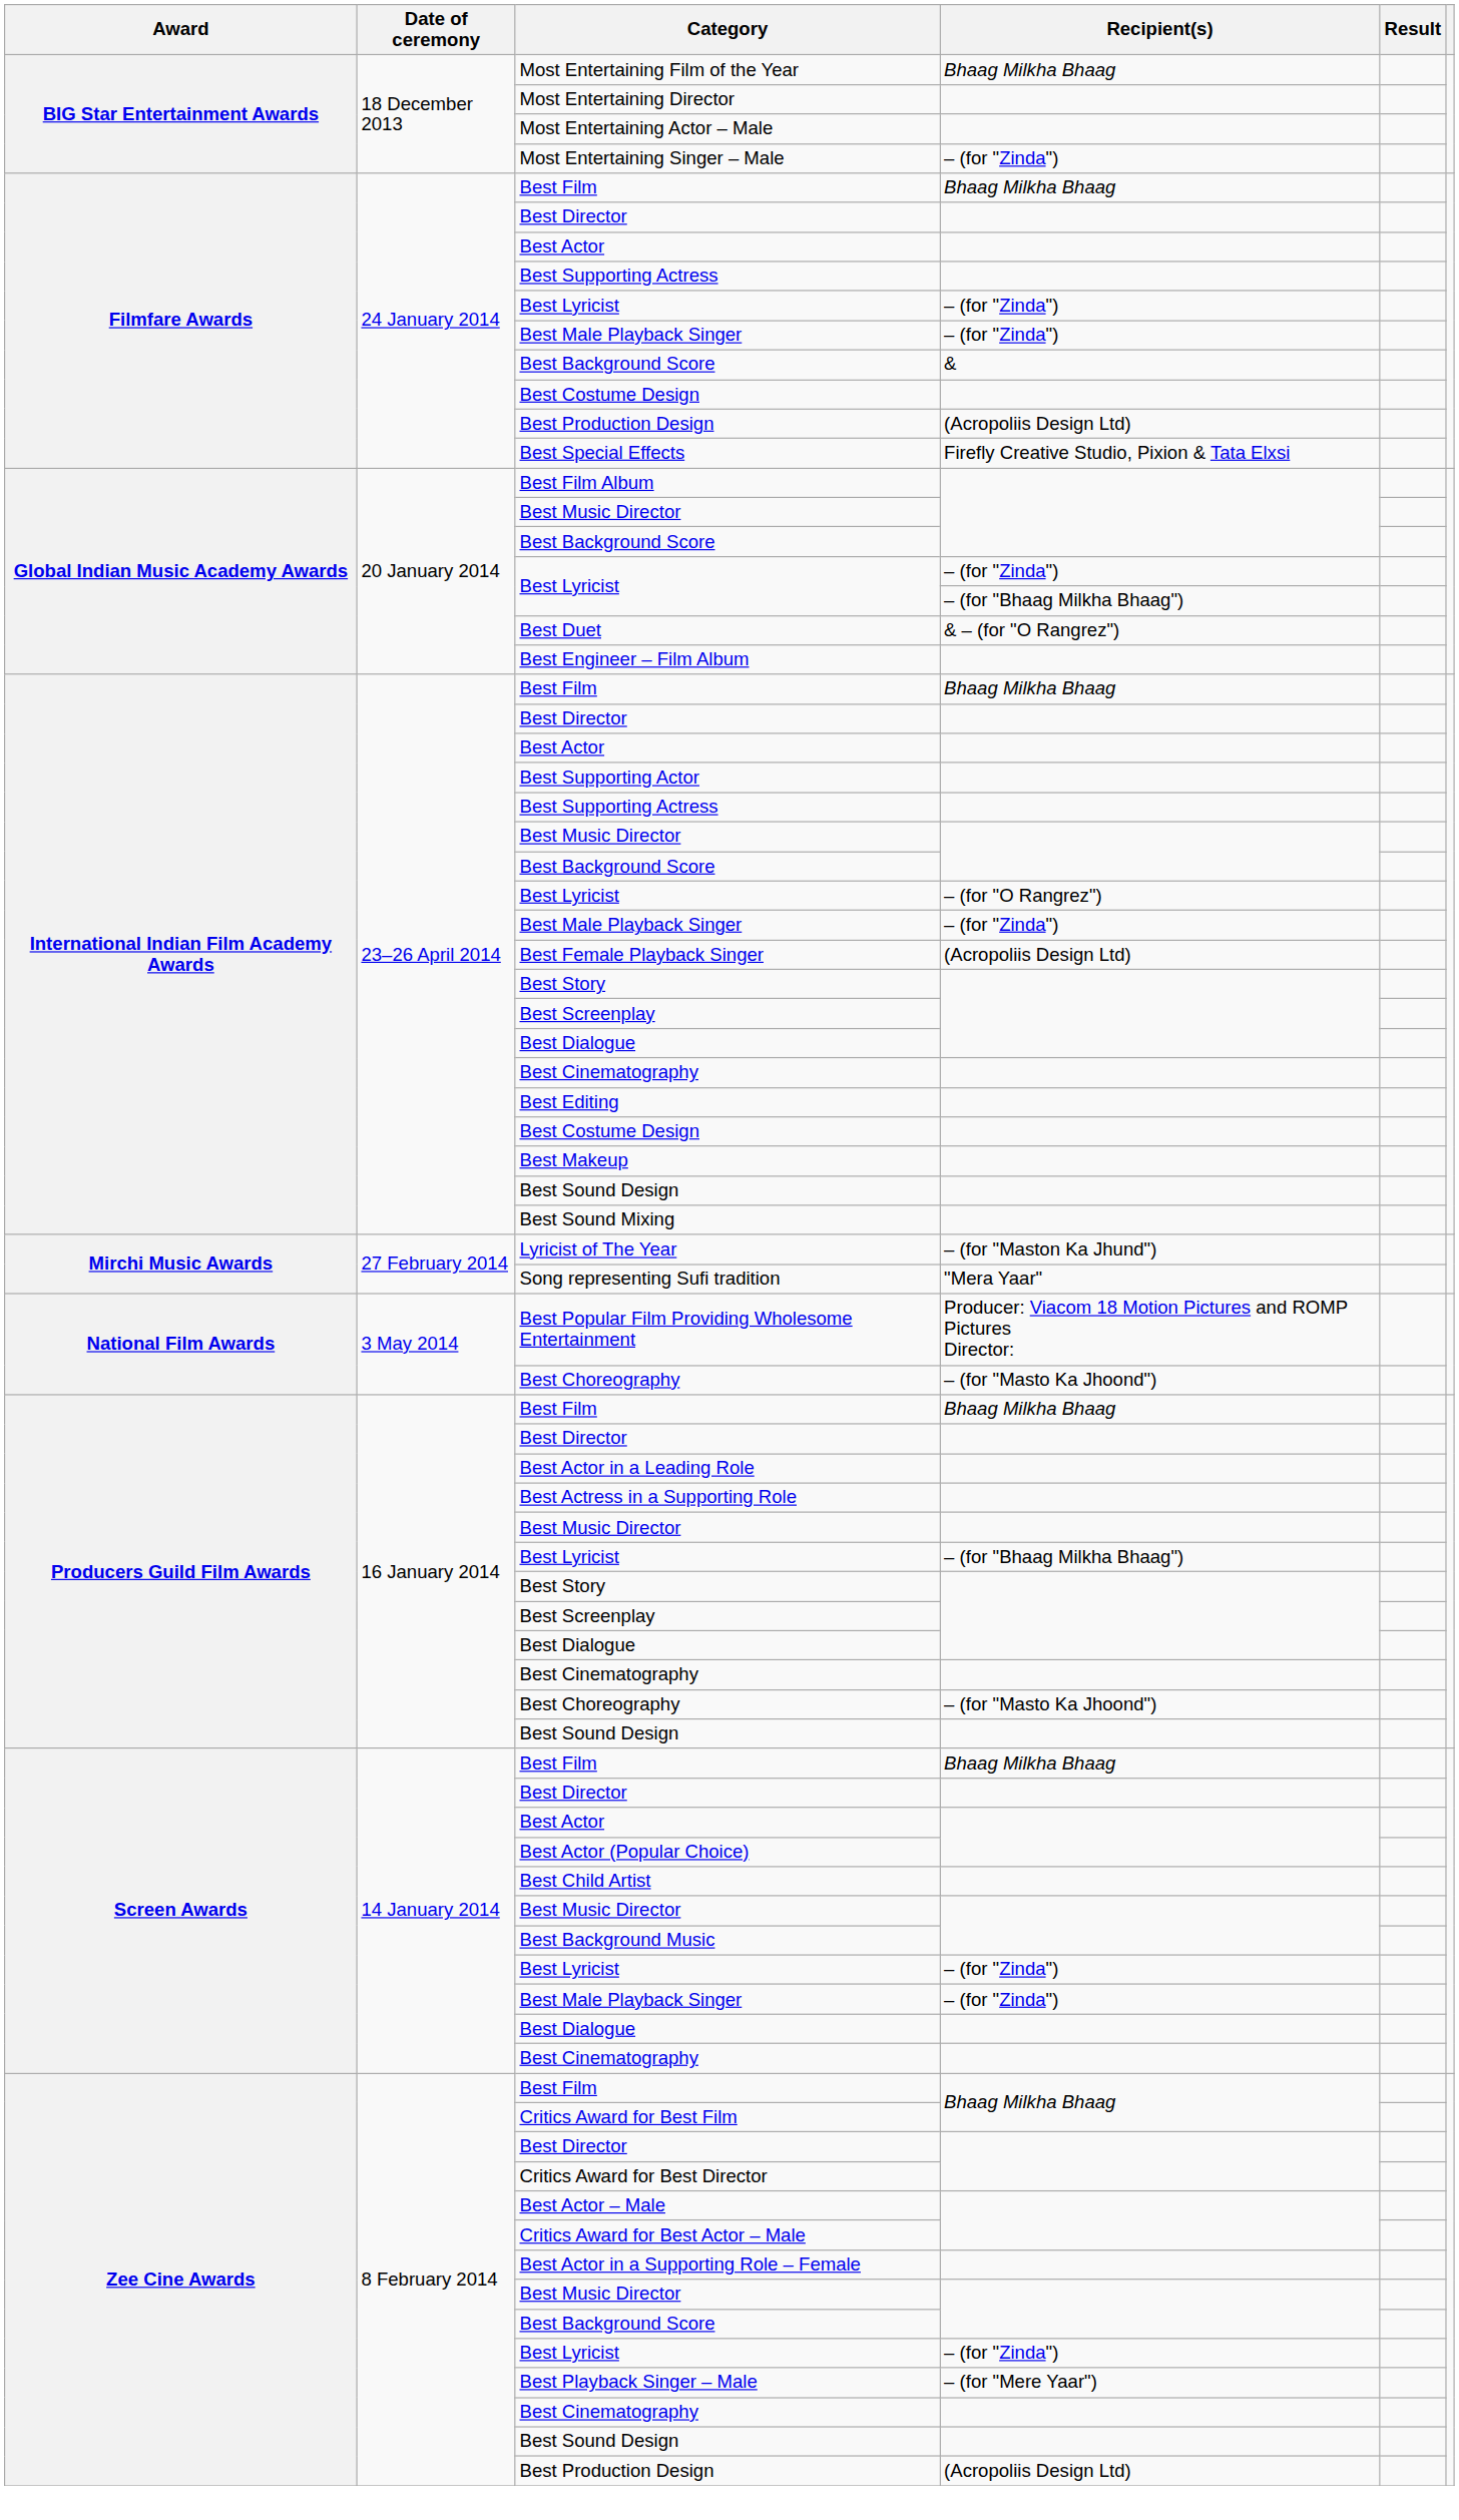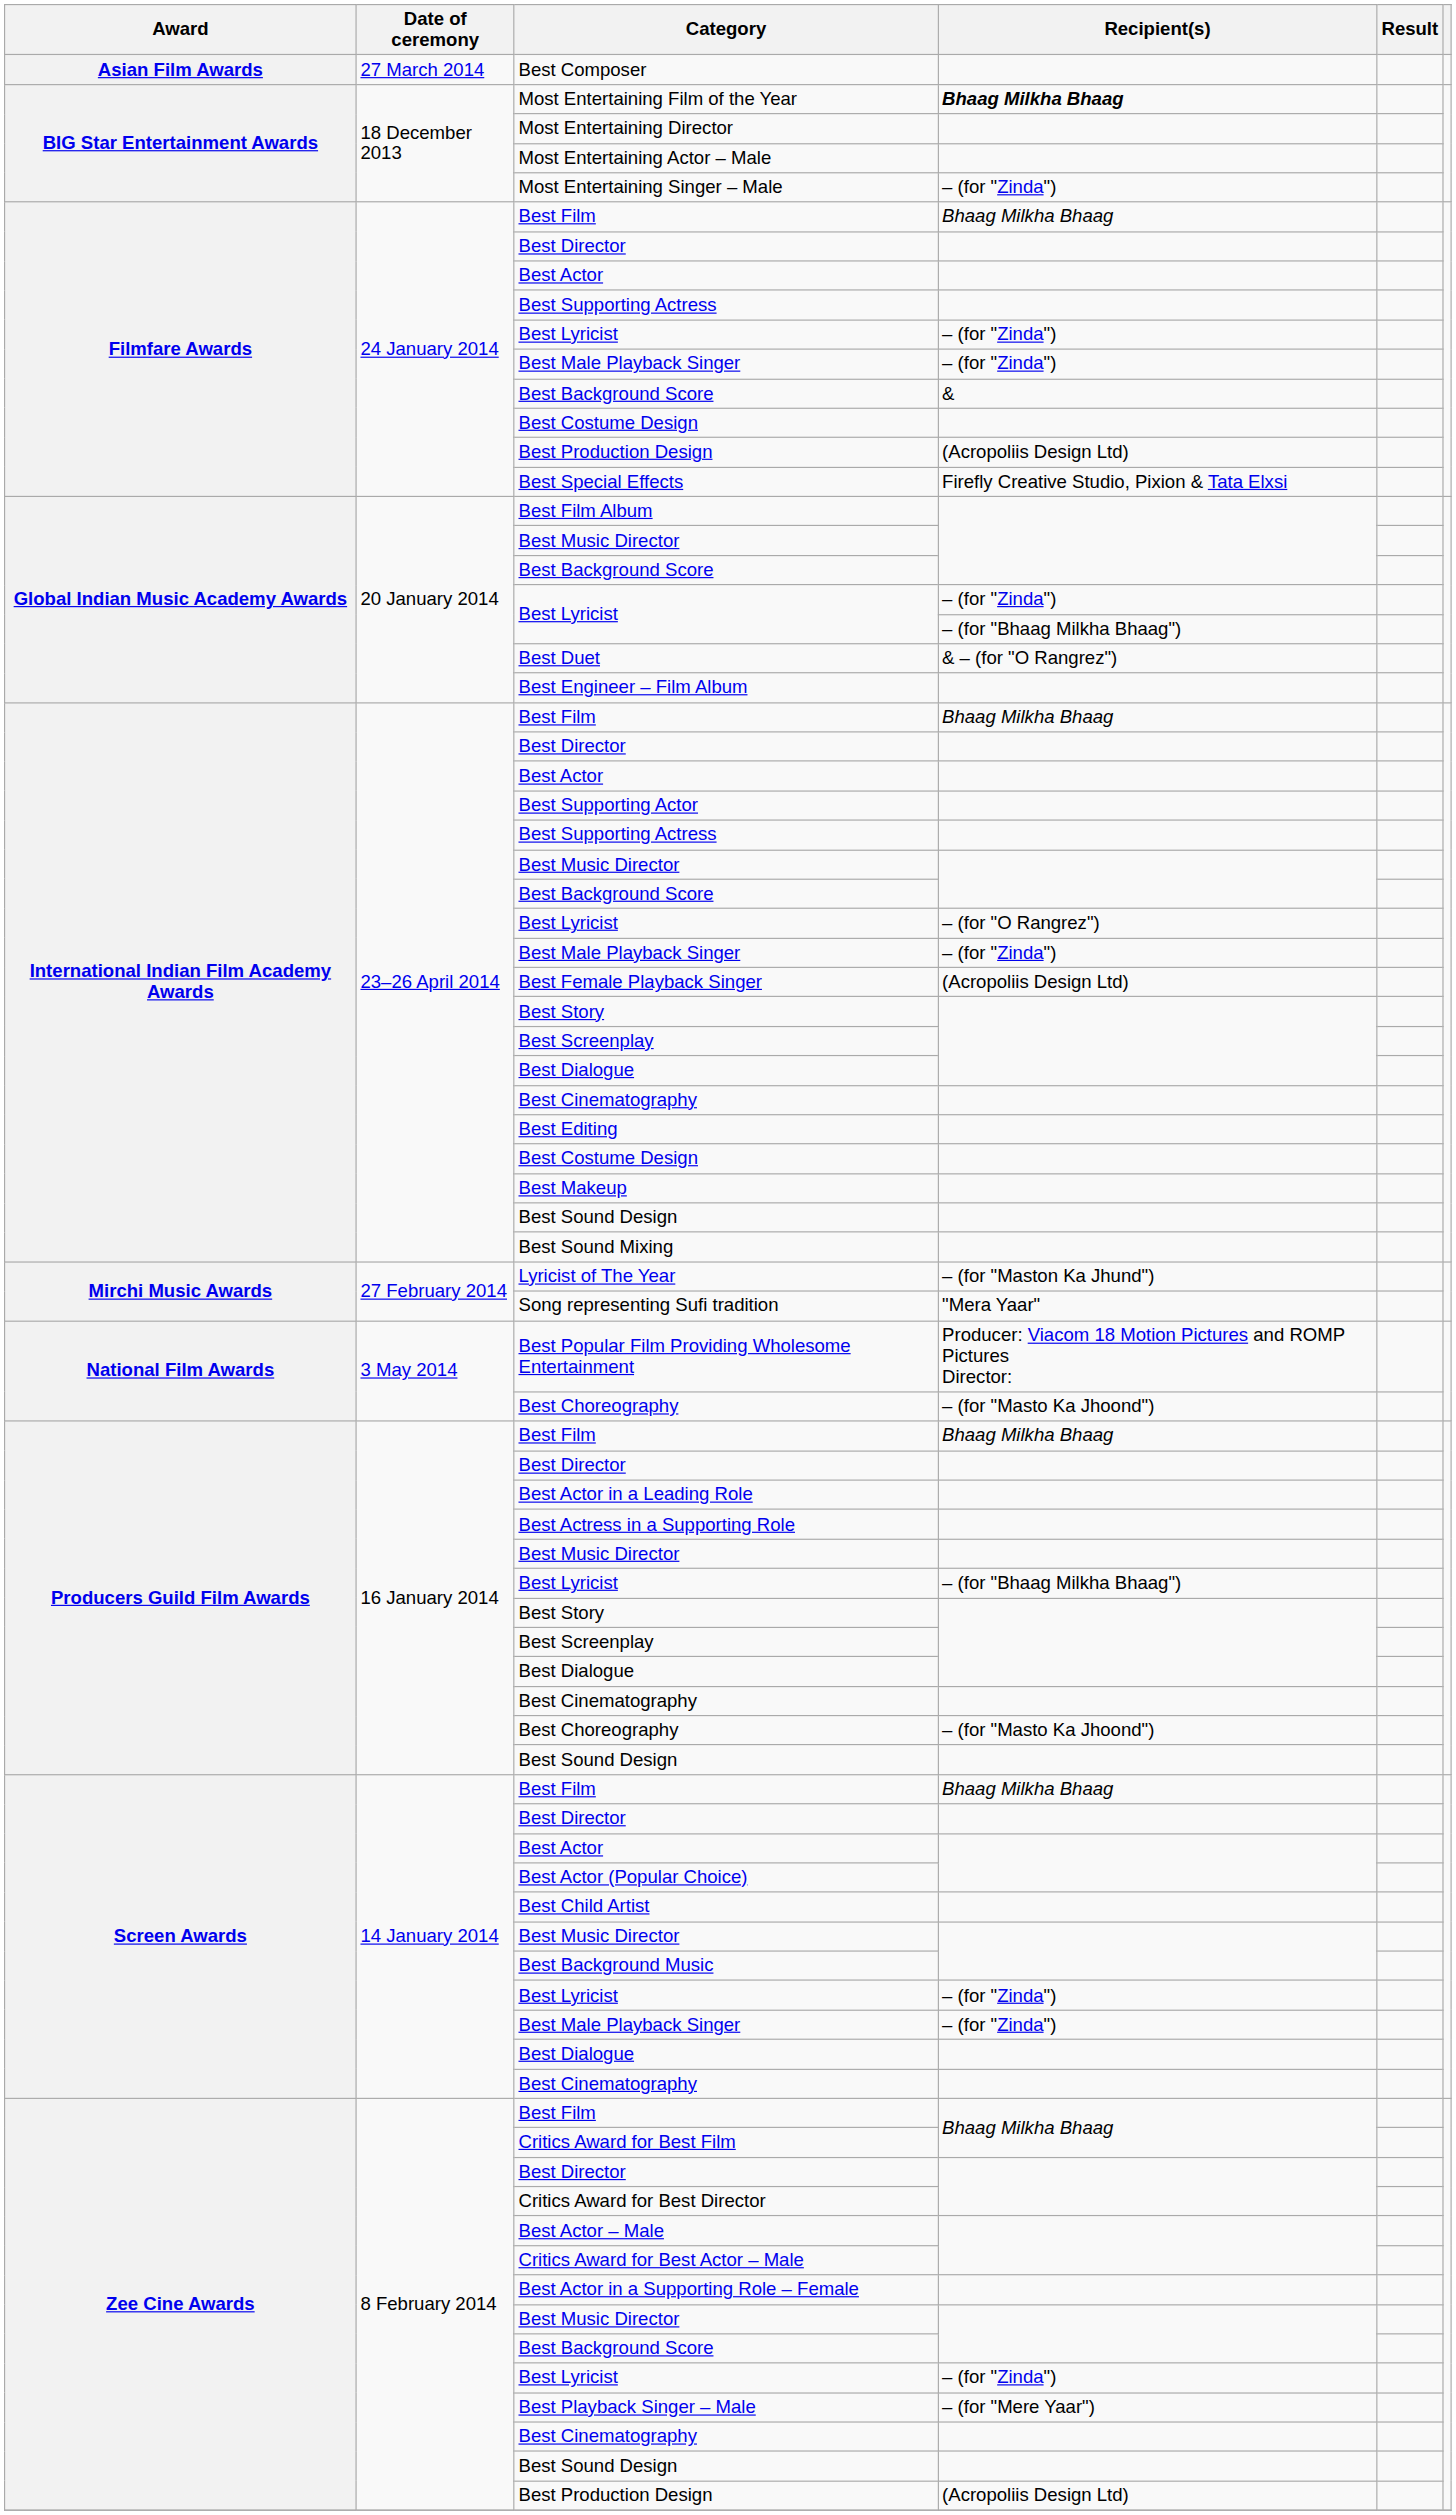 <table class="wikitable plainrowheaders sortable">
 <tr>
 <th scope="col">Award</th>
 <th scope="col">Date of ceremony</th>
 <th scope="col">Category</th>
 <th scope="col">Recipient(s)</th>
 <th scope="col">Result</th>
 <th scope="col" class="unsortable"></th>
 </tr>
 <tr>
+<th scope="row"><a href='#'>Asian Film Awards</a></th>
+<td><a href='#'>27 March 2014</a></td>
+<td>Best Composer</td>
+<td></td>
+<td></td>
+<td style="text-align:center;"></td>
+</tr>
+<tr>
 <th scope="row" rowspan="4"><a href='#'>BIG Star Entertainment Awards</a></th>
 <td rowspan="4">18 December 2013</td>
 <td>Most Entertaining Film of the Year</td>
-<td><em>Bhaag Milkha Bhaag</em></td>
+<td><strong><em>Bhaag Milkha Bhaag</em></strong></td>
 <td></td>
 <td style="text-align:center;" rowspan="4"><br></td>
 </tr>
 <tr>
 <td>Most Entertaining Director</td>
 <td></td>
 <td></td>
 </tr>
 <tr>
 <td>Most Entertaining Actor – Male</td>
 <td></td>
 <td></td>
 </tr>
 <tr>
 <td>Most Entertaining Singer – Male</td>
 <td> – (for "<a href='#'>Zinda</a>")</td>
 <td></td>
 </tr>
 <tr>
 <th scope="row" rowspan="10"><a href='#'>Filmfare Awards</a></th>
 <td rowspan="10"><a href='#'>24 January 2014</a></td>
 <td><a href='#'>Best Film</a></td>
 <td><em>Bhaag Milkha Bhaag</em></td>
 <td></td>
 <td style="text-align:center;" rowspan="10"><br></td>
 </tr>
 <tr>
 <td><a href='#'>Best Director</a></td>
 <td></td>
 <td></td>
 </tr>
 <tr>
 <td><a href='#'>Best Actor</a></td>
 <td></td>
 <td></td>
 </tr>
 <tr>
 <td><a href='#'>Best Supporting Actress</a></td>
 <td></td>
 <td></td>
 </tr>
 <tr>
 <td><a href='#'>Best Lyricist</a></td>
 <td> – (for "<a href='#'>Zinda</a>")</td>
 <td></td>
 </tr>
 <tr>
 <td><a href='#'>Best Male Playback Singer</a></td>
 <td> – (for "<a href='#'>Zinda</a>")</td>
 <td></td>
 </tr>
 <tr>
 <td><a href='#'>Best Background Score</a></td>
 <td> & </td>
 <td></td>
 </tr>
 <tr>
 <td><a href='#'>Best Costume Design</a></td>
 <td></td>
 <td></td>
 </tr>
 <tr>
 <td><a href='#'>Best Production Design</a></td>
 <td> (Acropoliis Design Ltd)</td>
 <td></td>
 </tr>
 <tr>
 <td><a href='#'>Best Special Effects</a></td>
 <td>Firefly Creative Studio, Pixion & <a href='#'>Tata Elxsi</a></td>
 <td></td>
 </tr>
 <tr>
 <th scope="row" rowspan="7"><a href='#'>Global Indian Music Academy Awards</a></th>
 <td rowspan="7">20 January 2014</td>
 <td><a href='#'>Best Film Album</a></td>
 <td rowspan="3"></td>
 <td></td>
 <td style="text-align:center;" rowspan="7"><br></td>
 </tr>
 <tr>
 <td><a href='#'>Best Music Director</a></td>
 <td></td>
 </tr>
 <tr>
 <td><a href='#'>Best Background Score</a></td>
 <td></td>
 </tr>
 <tr>
 <td rowspan="2"><a href='#'>Best Lyricist</a></td>
 <td> – (for "<a href='#'>Zinda</a>")</td>
 <td></td>
 </tr>
 <tr>
 <td> – (for "Bhaag Milkha Bhaag")</td>
 <td></td>
 </tr>
 <tr>
 <td><a href='#'>Best Duet</a></td>
 <td> &  – (for "O Rangrez")</td>
 <td></td>
 </tr>
 <tr>
 <td><a href='#'>Best Engineer – Film Album</a></td>
 <td></td>
 <td></td>
 </tr>
 <tr>
 <th scope="row" rowspan="19"><a href='#'>International Indian Film Academy Awards</a></th>
 <td rowspan="19"><a href='#'>23–26 April 2014</a></td>
 <td><a href='#'>Best Film</a></td>
 <td><em>Bhaag Milkha Bhaag</em></td>
 <td></td>
 <td style="text-align:center;" rowspan="19"><br></td>
 </tr>
 <tr>
 <td><a href='#'>Best Director</a></td>
 <td></td>
 <td></td>
 </tr>
 <tr>
 <td><a href='#'>Best Actor</a></td>
 <td></td>
 <td></td>
 </tr>
 <tr>
 <td><a href='#'>Best Supporting Actor</a></td>
 <td></td>
 <td></td>
 </tr>
 <tr>
 <td><a href='#'>Best Supporting Actress</a></td>
 <td></td>
 <td></td>
 </tr>
 <tr>
 <td><a href='#'>Best Music Director</a></td>
 <td rowspan="2"></td>
 <td></td>
 </tr>
 <tr>
 <td><a href='#'>Best Background Score</a></td>
 <td></td>
 </tr>
 <tr>
 <td><a href='#'>Best Lyricist</a></td>
 <td> – (for "O Rangrez")</td>
 <td></td>
 </tr>
 <tr>
 <td><a href='#'>Best Male Playback Singer</a></td>
 <td> – (for "<a href='#'>Zinda</a>")</td>
 <td></td>
 </tr>
 <tr>
 <td><a href='#'>Best Female Playback Singer</a></td>
 <td> (Acropoliis Design Ltd)</td>
 <td></td>
 </tr>
 <tr>
 <td><a href='#'>Best Story</a></td>
 <td rowspan="3"></td>
 <td></td>
 </tr>
 <tr>
 <td><a href='#'>Best Screenplay</a></td>
 <td></td>
 </tr>
 <tr>
 <td><a href='#'>Best Dialogue</a></td>
 <td></td>
 </tr>
 <tr>
 <td><a href='#'>Best Cinematography</a></td>
 <td></td>
 <td></td>
 </tr>
 <tr>
 <td><a href='#'>Best Editing</a></td>
 <td></td>
 <td></td>
 </tr>
 <tr>
 <td><a href='#'>Best Costume Design</a></td>
 <td></td>
 <td></td>
 </tr>
 <tr>
 <td><a href='#'>Best Makeup</a></td>
 <td></td>
 <td></td>
 </tr>
 <tr>
 <td>Best Sound Design</td>
 <td></td>
 <td></td>
 </tr>
 <tr>
 <td>Best Sound Mixing</td>
 <td></td>
 <td></td>
 </tr>
 <tr>
 <th scope="row" rowspan="2"><a href='#'>Mirchi Music Awards</a></th>
 <td rowspan="2"><a href='#'>27 February 2014</a></td>
 <td><a href='#'>Lyricist of The Year</a></td>
 <td> – (for "Maston Ka Jhund")</td>
 <td></td>
 <td style="text-align:center;" rowspan="2"></td>
 </tr>
 <tr>
 <td>Song representing Sufi tradition</td>
 <td>"Mera Yaar"</td>
 <td></td>
 </tr>
 <tr>
 <th scope="row" rowspan="2"><a href='#'>National Film Awards</a></th>
 <td rowspan="2"><a href='#'>3 May 2014</a></td>
 <td><a href='#'>Best Popular Film Providing Wholesome Entertainment</a></td>
 <td>Producer: <a href='#'>Viacom 18 Motion Pictures</a> and ROMP Pictures<br>Director: </td>
 <td></td>
 <td style="text-align:center;" rowspan="2"></td>
 </tr>
 <tr>
 <td><a href='#'>Best Choreography</a></td>
 <td> – (for "Masto Ka Jhoond")</td>
 <td></td>
 </tr>
 <tr>
 <th scope="row" rowspan="12"><a href='#'>Producers Guild Film Awards</a></th>
 <td rowspan="12">16 January 2014</td>
 <td><a href='#'>Best Film</a></td>
 <td><em>Bhaag Milkha Bhaag</em></td>
 <td></td>
 <td style="text-align:center;" rowspan="12"><br></td>
 </tr>
 <tr>
 <td><a href='#'>Best Director</a></td>
 <td></td>
 <td></td>
 </tr>
 <tr>
 <td><a href='#'>Best Actor in a Leading Role</a></td>
 <td></td>
 <td></td>
 </tr>
 <tr>
 <td><a href='#'>Best Actress in a Supporting Role</a></td>
 <td></td>
 <td></td>
 </tr>
 <tr>
 <td><a href='#'>Best Music Director</a></td>
 <td></td>
 <td></td>
 </tr>
 <tr>
 <td><a href='#'>Best Lyricist</a></td>
 <td> – (for "Bhaag Milkha Bhaag")</td>
 <td></td>
 </tr>
 <tr>
 <td>Best Story</td>
 <td rowspan="3"></td>
 <td></td>
 </tr>
 <tr>
 <td>Best Screenplay</td>
 <td></td>
 </tr>
 <tr>
 <td>Best Dialogue</td>
 <td></td>
 </tr>
 <tr>
 <td>Best Cinematography</td>
 <td></td>
 <td></td>
 </tr>
 <tr>
 <td>Best Choreography</td>
 <td> – (for "Masto Ka Jhoond")</td>
 <td></td>
 </tr>
 <tr>
 <td>Best Sound Design</td>
 <td></td>
 <td></td>
 </tr>
 <tr>
 <th scope="row" rowspan="11"><a href='#'>Screen Awards</a></th>
 <td rowspan="11"><a href='#'>14 January 2014</a></td>
 <td><a href='#'>Best Film</a></td>
 <td><em>Bhaag Milkha Bhaag</em></td>
 <td></td>
 <td style="text-align:center;" rowspan="11"><br><br><br></td>
 </tr>
 <tr>
 <td><a href='#'>Best Director</a></td>
 <td></td>
 <td></td>
 </tr>
 <tr>
 <td><a href='#'>Best Actor</a></td>
 <td rowspan="2"></td>
 <td></td>
 </tr>
 <tr>
 <td><a href='#'>Best Actor (Popular Choice)</a></td>
 <td></td>
 </tr>
 <tr>
 <td><a href='#'>Best Child Artist</a></td>
 <td></td>
 <td></td>
 </tr>
 <tr>
 <td><a href='#'>Best Music Director</a></td>
 <td rowspan="2"></td>
 <td></td>
 </tr>
 <tr>
 <td><a href='#'>Best Background Music</a></td>
 <td></td>
 </tr>
 <tr>
 <td><a href='#'>Best Lyricist</a></td>
 <td> – (for "<a href='#'>Zinda</a>")</td>
 <td></td>
 </tr>
 <tr>
 <td><a href='#'>Best Male Playback Singer</a></td>
 <td> – (for "<a href='#'>Zinda</a>")</td>
 <td></td>
 </tr>
 <tr>
 <td><a href='#'>Best Dialogue</a></td>
 <td></td>
 <td></td>
 </tr>
 <tr>
 <td><a href='#'>Best Cinematography</a></td>
 <td></td>
 <td></td>
 </tr>
 <tr>
 <th scope="row" rowspan="14"><a href='#'>Zee Cine Awards</a></th>
 <td rowspan="14">8 February 2014</td>
 <td><a href='#'>Best Film</a></td>
 <td rowspan="2"><em>Bhaag Milkha Bhaag</em></td>
 <td></td>
 <td style="text-align:center;" rowspan="14"><br></td>
 </tr>
 <tr>
 <td><a href='#'>Critics Award for Best Film</a></td>
 <td></td>
 </tr>
 <tr>
 <td><a href='#'>Best Director</a></td>
 <td rowspan="2"></td>
 <td></td>
 </tr>
 <tr>
 <td>Critics Award for Best Director</td>
 <td></td>
 </tr>
 <tr>
 <td><a href='#'>Best Actor – Male</a></td>
 <td rowspan="2"></td>
 <td></td>
 </tr>
 <tr>
 <td><a href='#'>Critics Award for Best Actor – Male</a></td>
 <td></td>
 </tr>
 <tr>
 <td><a href='#'>Best Actor in a Supporting Role – Female</a></td>
 <td></td>
 <td></td>
 </tr>
 <tr>
 <td><a href='#'>Best Music Director</a></td>
 <td rowspan="2"></td>
 <td></td>
 </tr>
 <tr>
 <td><a href='#'>Best Background Score</a></td>
 <td></td>
 </tr>
 <tr>
 <td><a href='#'>Best Lyricist</a></td>
 <td> – (for "<a href='#'>Zinda</a>")</td>
 <td></td>
 </tr>
 <tr>
 <td><a href='#'>Best Playback Singer – Male</a></td>
 <td> – (for "Mere Yaar")</td>
 <td></td>
 </tr>
 <tr>
 <td><a href='#'>Best Cinematography</a></td>
 <td></td>
 <td></td>
 </tr>
 <tr>
 <td>Best Sound Design</td>
 <td></td>
 <td></td>
 </tr>
 <tr>
 <td>Best Production Design</td>
 <td> (Acropoliis Design Ltd)</td>
 <td></td>
 </tr>
 <tr>
 </tr>
 </table>
